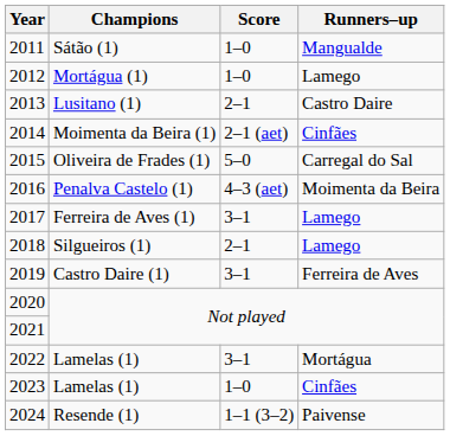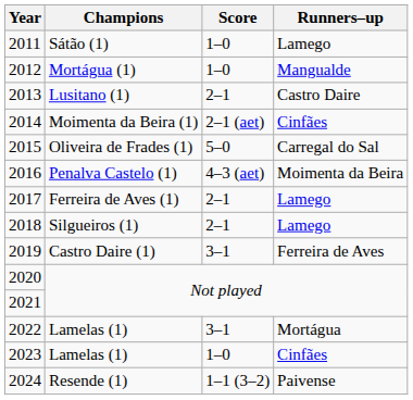 <table class="wikitable" style="text-align:left">
 <tr>
 <th style= width="100px">Year</th>
 <th style= width="400px">Champions</th>
 <th style= width="100px">Score</th>
 <th style= width="400px">Runners–up</th>
 </tr>
 <tr>
 <td>2011</td>
 <td>Sátão (1)</td>
 <td>1–0</td>
-<td><a href='#'>Mangualde</a></td>
+<td>Lamego</td>
 </tr>
 <tr>
 <td>2012</td>
 <td><a href='#'>Mortágua</a> (1)</td>
 <td>1–0</td>
-<td>Lamego</td>
+<td><a href='#'>Mangualde</a></td>
 </tr>
 <tr>
 <td>2013</td>
 <td><a href='#'>Lusitano</a> (1)</td>
 <td>2–1</td>
 <td>Castro Daire</td>
 </tr>
 <tr>
 <td>2014</td>
 <td>Moimenta da Beira (1)</td>
 <td>2–1 (<a href='#'>aet</a>)</td>
 <td><a href='#'>Cinfães</a></td>
 </tr>
 <tr>
 <td>2015</td>
 <td>Oliveira de Frades (1)</td>
 <td>5–0</td>
 <td>Carregal do Sal</td>
 </tr>
 <tr>
 <td>2016</td>
 <td><a href='#'>Penalva Castelo</a> (1)</td>
 <td>4–3 (<a href='#'>aet</a>)</td>
 <td>Moimenta da Beira</td>
 </tr>
 <tr>
 <td>2017</td>
 <td>Ferreira de Aves (1)</td>
-<td>3–1</td>
+<td>2–1</td>
 <td><a href='#'>Lamego</a></td>
 </tr>
 <tr>
 <td>2018</td>
 <td>Silgueiros (1)</td>
 <td>2–1</td>
 <td><a href='#'>Lamego</a></td>
 </tr>
 <tr>
 <td>2019</td>
 <td>Castro Daire (1)</td>
 <td>3–1</td>
 <td>Ferreira de Aves</td>
 </tr>
 <tr>
 <td>2020</td>
 <td align=center colspan=3 rowspan=2><em>Not played</em></td>
 </tr>
 <tr>
 <td>2021</td>
 </tr>
 <tr>
 <td>2022</td>
 <td>Lamelas (1)</td>
 <td>3–1</td>
 <td>Mortágua</td>
 </tr>
 <tr>
 <td>2023</td>
 <td>Lamelas (1)</td>
 <td>1–0</td>
 <td><a href='#'>Cinfães</a></td>
 </tr>
 <tr>
 <td>2024</td>
 <td>Resende (1)</td>
 <td>1–1 (3–2)</td>
 <td>Paivense</td>
 </tr>
 </table>
